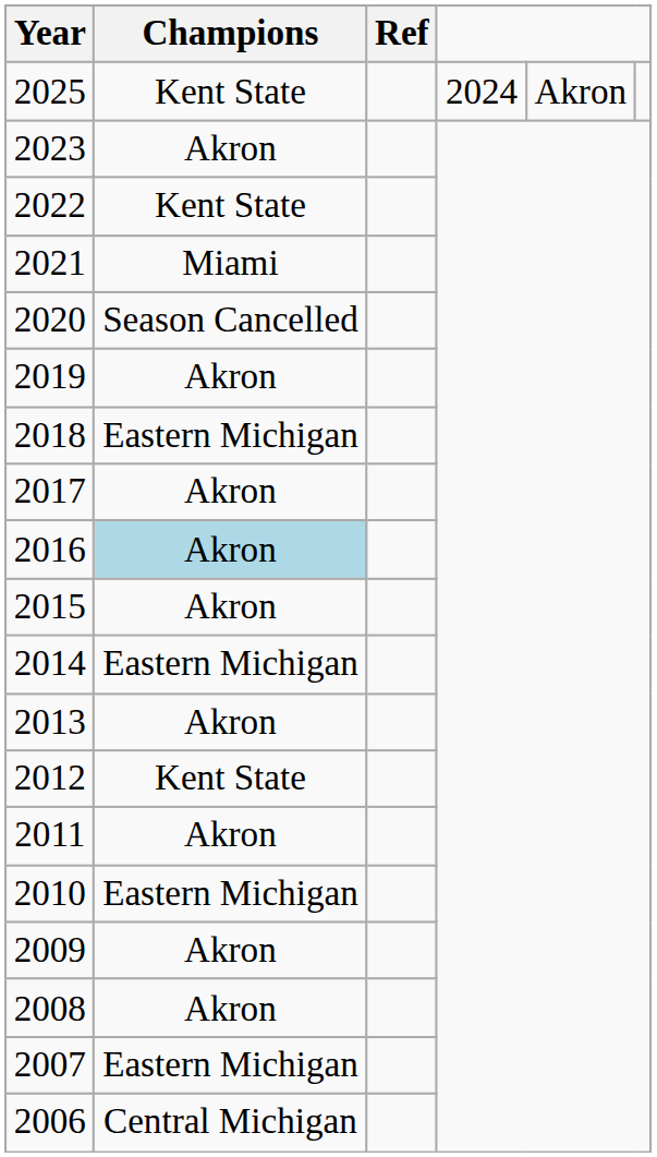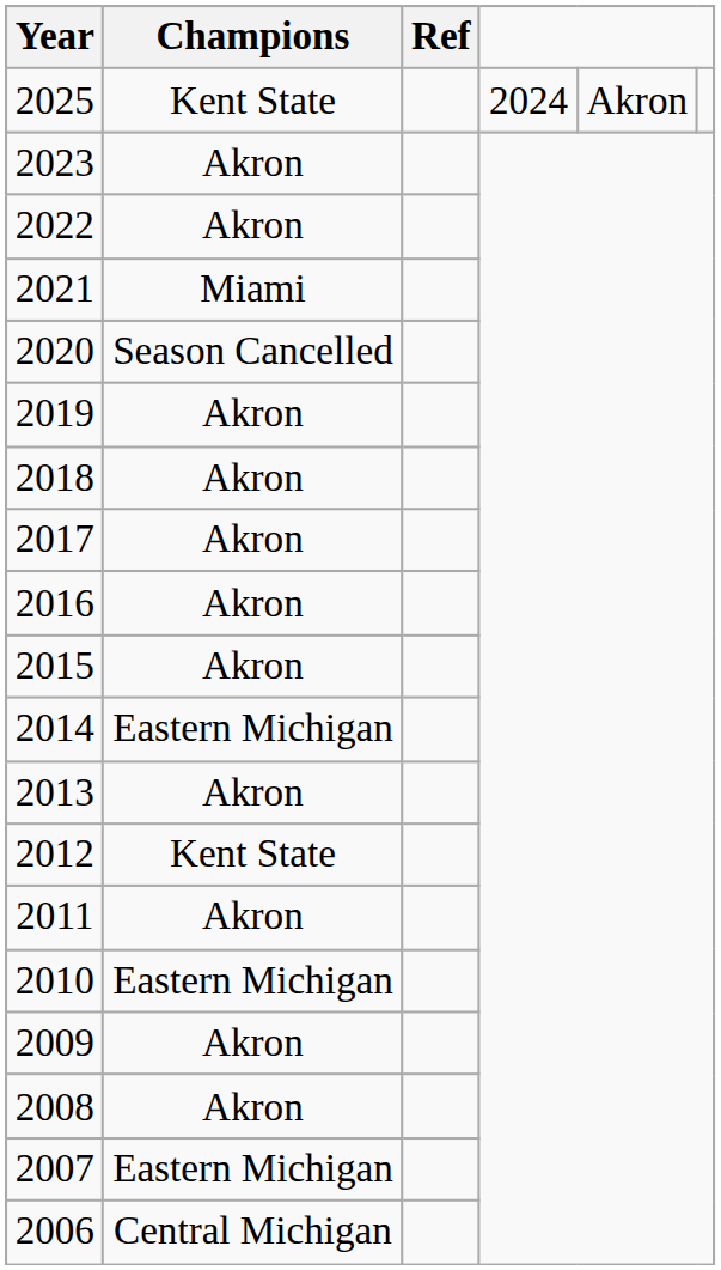 <table class="wikitable" style="text-align:center" cellpadding=2 cellspacing=2>
 <tr>
 <th>Year</th>
 <th>Champions</th>
 <th>Ref</th>
 </tr>
 <tr>
 <td>2025</td>
 <td>Kent State</td>
 <td></td>
 <td>2024</td>
 <td>Akron</td>
 <td></td>
 </tr>
 <tr>
 <td>2023</td>
 <td>Akron</td>
 <td></td>
 </tr>
 <tr>
 <td>2022</td>
-<td>Kent State</td>
+<td>Akron</td>
 <td></td>
 </tr>
 <tr>
 <td>2021</td>
 <td>Miami</td>
 <td></td>
 </tr>
 <tr>
 <td>2020</td>
 <td>Season Cancelled</td>
 <td></td>
 </tr>
 <tr>
 <td>2019</td>
 <td>Akron</td>
 <td></td>
 </tr>
 <tr>
 <td>2018</td>
-<td>Eastern Michigan</td>
+<td>Akron</td>
 <td></td>
 </tr>
 <tr>
 <td>2017</td>
 <td>Akron</td>
 <td></td>
 </tr>
 <tr>
 <td>2016</td>
-<td style="background: lightblue;">Akron</td>
+<td>Akron</td>
 <td></td>
 </tr>
 <tr>
 <td>2015</td>
 <td>Akron</td>
 <td></td>
 </tr>
 <tr>
 <td>2014</td>
 <td>Eastern Michigan</td>
 <td></td>
 </tr>
 <tr>
 <td>2013</td>
 <td>Akron</td>
 <td></td>
 </tr>
 <tr>
 <td>2012</td>
 <td>Kent State</td>
 <td></td>
 </tr>
 <tr>
 <td>2011</td>
 <td>Akron</td>
 <td></td>
 </tr>
 <tr>
 <td>2010</td>
 <td>Eastern Michigan</td>
 <td></td>
 </tr>
 <tr>
 <td>2009</td>
 <td>Akron</td>
 <td></td>
 </tr>
 <tr>
 <td>2008</td>
 <td>Akron</td>
 <td></td>
 </tr>
 <tr>
 <td>2007</td>
 <td>Eastern Michigan</td>
 <td></td>
 </tr>
 <tr>
 <td>2006</td>
 <td>Central Michigan</td>
 <td></td>
 </tr>
 </table>
